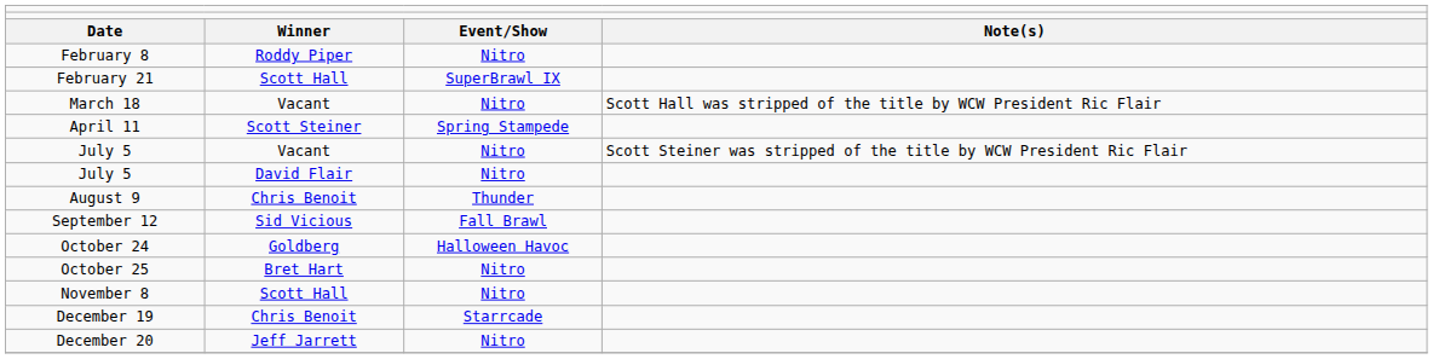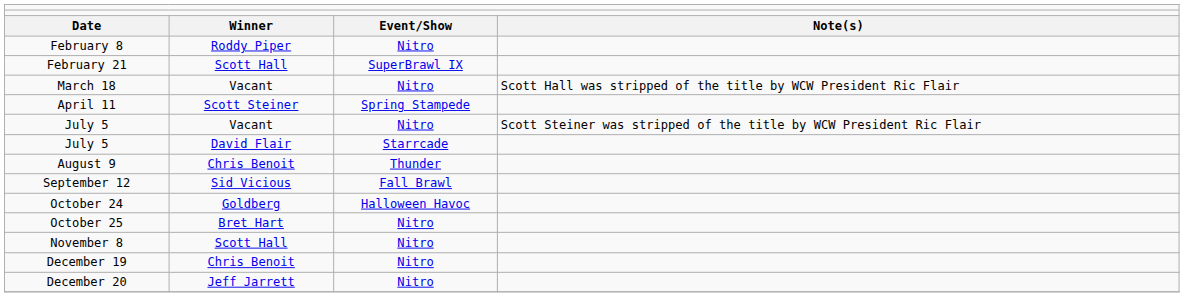 <table class="wikitable" style="text-align:center; width:100%;">
 <tr>
 <td colspan="5"></td>
 </tr>
 <tr>
 <td colspan="5"><strong></strong></td>
 </tr>
 <tr>
 <th width=14%>Date</th>
 <th width=14%>Winner</th>
 <th width=14%>Event/Show</th>
 <th width=58%>Note(s)</th>
 </tr>
 <tr>
 <td>February 8</td>
 <td><a href='#'>Roddy Piper</a></td>
 <td><a href='#'>Nitro</a></td>
 <td align=left></td>
 </tr>
 <tr>
 <td>February 21</td>
 <td><a href='#'>Scott Hall</a></td>
 <td><a href='#'>SuperBrawl IX</a></td>
 <td align=left></td>
 </tr>
 <tr>
 <td>March 18</td>
 <td>Vacant</td>
 <td><a href='#'>Nitro</a></td>
 <td align=left>Scott Hall was stripped of the title by WCW President Ric Flair</td>
 </tr>
 <tr>
 <td>April 11</td>
 <td><a href='#'>Scott Steiner</a></td>
 <td><a href='#'>Spring Stampede</a></td>
 <td align=left></td>
 </tr>
 <tr>
 <td>July 5</td>
 <td>Vacant</td>
 <td><a href='#'>Nitro</a></td>
 <td align=left>Scott Steiner was stripped of the title by WCW President Ric Flair</td>
 </tr>
 <tr>
 <td>July 5</td>
 <td><a href='#'>David Flair</a></td>
-<td><a href='#'>Nitro</a></td>
+<td><a href='#'>Starrcade</a></td>
 <td align=left></td>
 </tr>
 <tr>
 <td>August 9</td>
 <td><a href='#'>Chris Benoit</a></td>
 <td><a href='#'>Thunder</a></td>
 <td align=left></td>
 </tr>
 <tr>
 <td>September 12</td>
 <td><a href='#'>Sid Vicious</a></td>
 <td><a href='#'>Fall Brawl</a></td>
 <td align=left></td>
 </tr>
 <tr>
 <td>October 24</td>
 <td><a href='#'>Goldberg</a></td>
 <td><a href='#'>Halloween Havoc</a></td>
 <td align=left></td>
 </tr>
 <tr>
 <td>October 25</td>
 <td><a href='#'>Bret Hart</a></td>
 <td><a href='#'>Nitro</a></td>
 <td align=left></td>
 </tr>
 <tr>
 <td>November 8</td>
 <td><a href='#'>Scott Hall</a></td>
 <td><a href='#'>Nitro</a></td>
 <td align=left></td>
 </tr>
 <tr>
 <td>December 19</td>
 <td><a href='#'>Chris Benoit</a></td>
-<td><a href='#'>Starrcade</a></td>
+<td><a href='#'>Nitro</a></td>
 <td align=left></td>
 </tr>
 <tr>
 <td>December 20</td>
 <td><a href='#'>Jeff Jarrett</a></td>
 <td><a href='#'>Nitro</a></td>
 <td align=left></td>
 </tr>
 <tr>
 </tr>
 </table>
